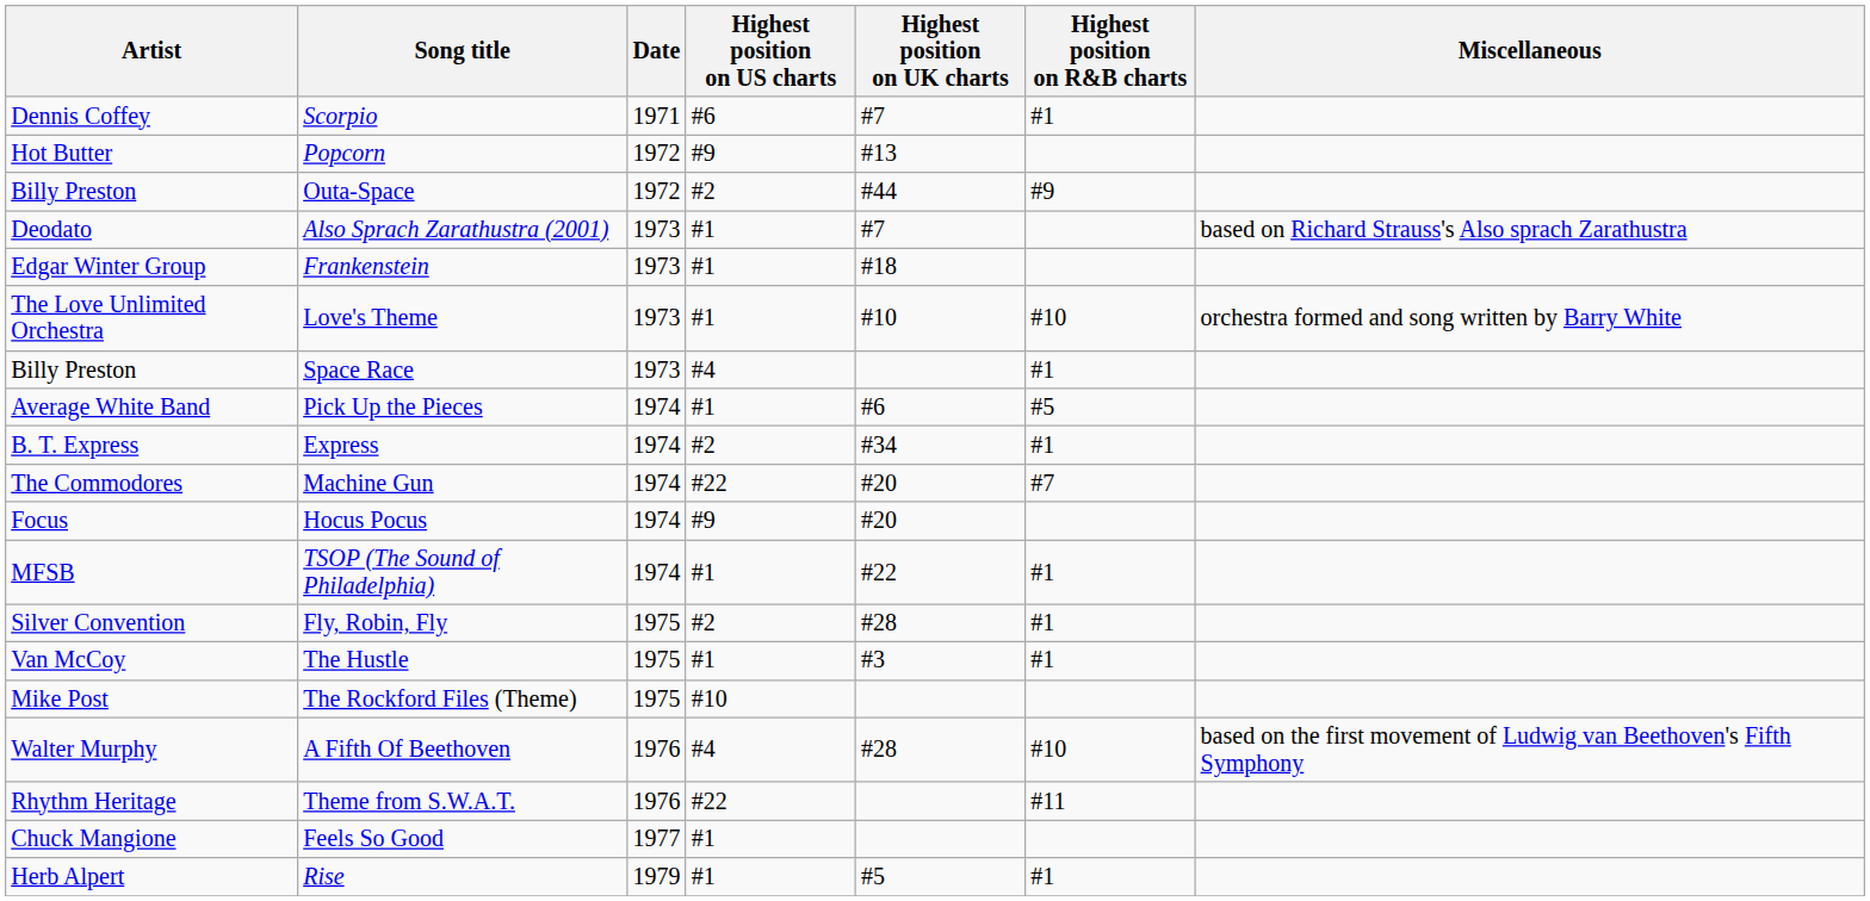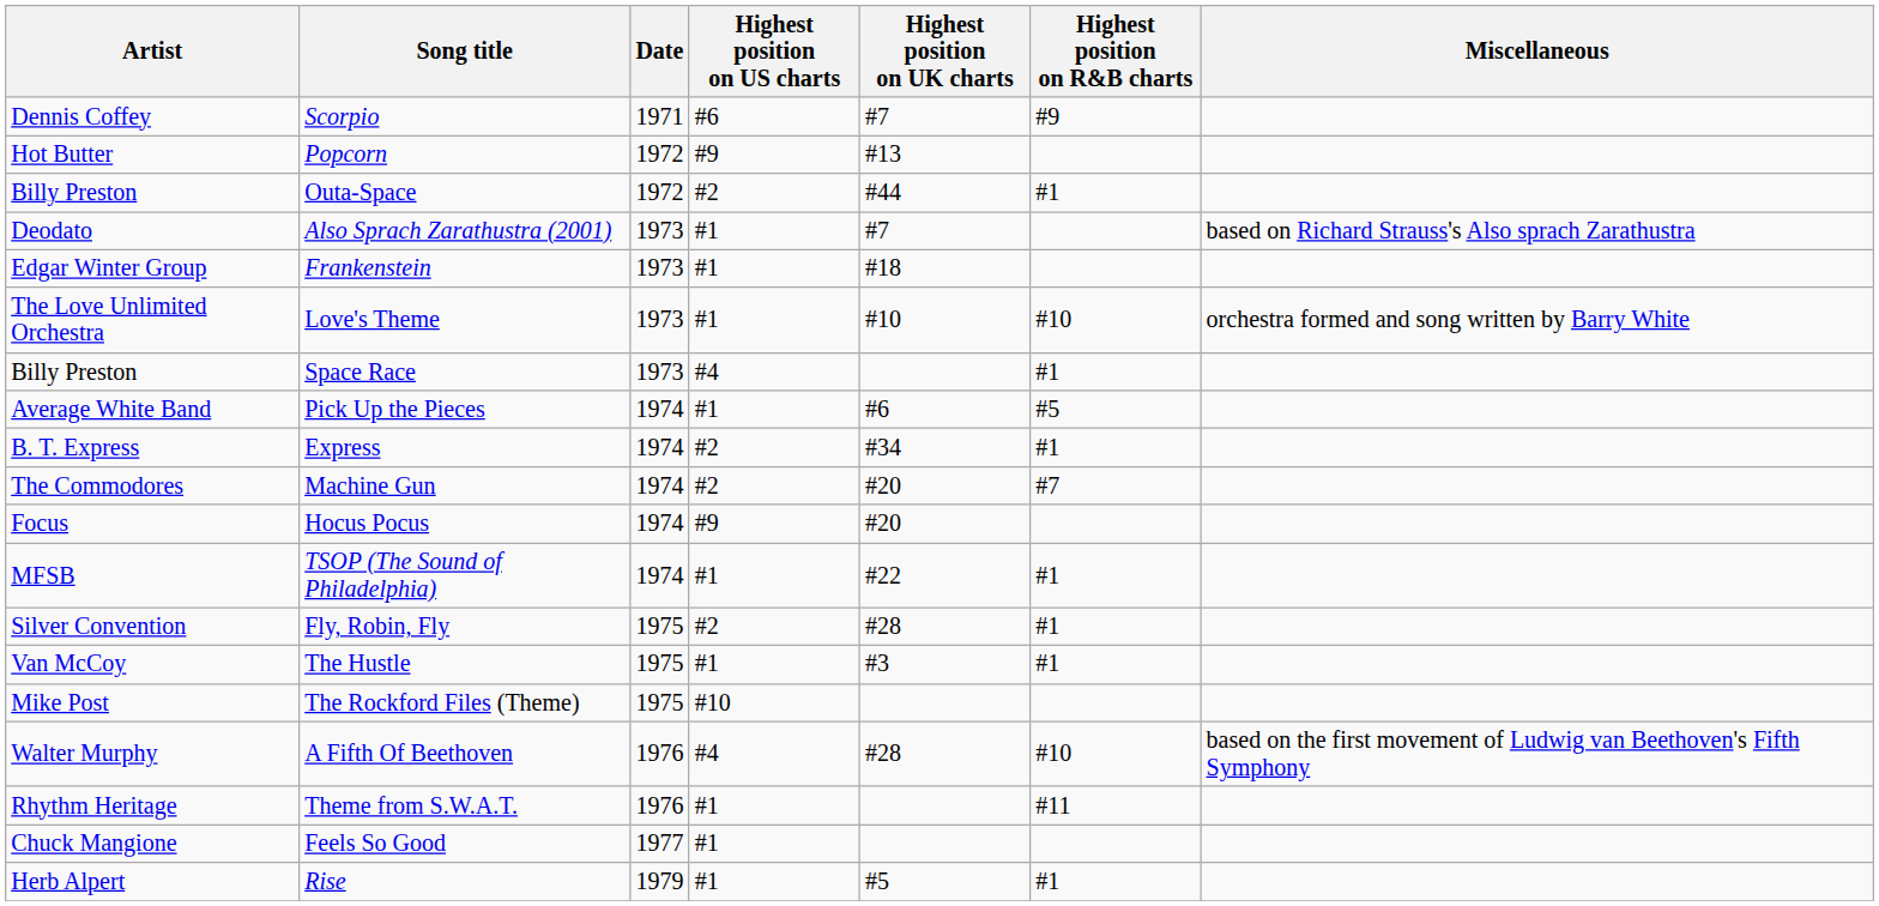 <table class="wikitable sortable">
 <tr>
 <th>Artist</th>
 <th>Song title</th>
 <th>Date</th>
 <th>Highest position<br> on US charts</th>
 <th>Highest position<br> on UK charts</th>
 <th>Highest position<br> on R&B charts</th>
 <th>Miscellaneous</th>
 </tr>
 <tr>
 <td><a href='#'>Dennis Coffey</a></td>
 <td><em><a href='#'>Scorpio</a></em></td>
 <td>1971</td>
 <td>#6</td>
 <td>#7</td>
-<td>#1</td>
+<td>#9</td>
 <td></td>
 </tr>
 <tr>
 <td><a href='#'>Hot Butter</a></td>
 <td><em><a href='#'>Popcorn</a></em></td>
 <td>1972</td>
 <td>#9</td>
 <td>#13</td>
 <td></td>
 <td></td>
 </tr>
 <tr>
 <td><a href='#'>Billy Preston</a></td>
 <td><a href='#'>Outa-Space</a></td>
 <td>1972</td>
 <td>#2</td>
 <td>#44</td>
-<td>#9</td>
+<td>#1</td>
 <td></td>
 </tr>
 <tr>
 <td><a href='#'>Deodato</a></td>
 <td><em><a href='#'>Also Sprach Zarathustra (2001)</a></em></td>
 <td>1973</td>
 <td>#1</td>
 <td>#7</td>
 <td></td>
 <td>based on <a href='#'>Richard Strauss</a>'s <a href='#'>Also sprach Zarathustra</a></td>
 </tr>
 <tr>
 <td><a href='#'>Edgar Winter Group</a></td>
 <td><em><a href='#'>Frankenstein</a></em></td>
 <td>1973</td>
 <td>#1</td>
 <td>#18</td>
 <td></td>
 <td></td>
 </tr>
 <tr>
 <td><a href='#'>The Love Unlimited Orchestra</a></td>
 <td><a href='#'>Love's Theme</a></td>
 <td>1973</td>
 <td>#1</td>
 <td>#10</td>
 <td>#10</td>
 <td>orchestra formed and song written by <a href='#'>Barry White</a></td>
 </tr>
 <tr>
 <td>Billy Preston</td>
 <td><a href='#'>Space Race</a></td>
 <td>1973</td>
 <td>#4</td>
 <td></td>
 <td>#1</td>
 <td></td>
 </tr>
 <tr>
 <td><a href='#'>Average White Band</a></td>
 <td><a href='#'>Pick Up the Pieces</a></td>
 <td>1974</td>
 <td>#1</td>
 <td>#6</td>
 <td>#5</td>
 <td></td>
 </tr>
 <tr>
 <td><a href='#'>B. T. Express</a></td>
 <td><a href='#'>Express</a></td>
 <td>1974</td>
 <td>#2</td>
 <td>#34</td>
 <td>#1</td>
 <td></td>
 </tr>
 <tr>
 <td><a href='#'>The Commodores</a></td>
 <td><a href='#'>Machine Gun</a></td>
 <td>1974</td>
-<td>#22</td>
+<td>#2</td>
 <td>#20</td>
 <td>#7</td>
 <td></td>
 </tr>
 <tr>
 <td><a href='#'>Focus</a></td>
 <td><a href='#'>Hocus Pocus</a></td>
 <td>1974</td>
 <td>#9</td>
 <td>#20</td>
 <td></td>
 <td></td>
 </tr>
 <tr>
 <td><a href='#'>MFSB</a></td>
 <td><em><a href='#'>TSOP (The Sound of Philadelphia)</a></em></td>
 <td>1974</td>
 <td>#1</td>
 <td>#22</td>
 <td>#1</td>
 <td></td>
 </tr>
 <tr>
 <td><a href='#'>Silver Convention</a></td>
 <td><a href='#'>Fly, Robin, Fly</a></td>
 <td>1975</td>
 <td>#2</td>
 <td>#28</td>
 <td>#1</td>
 <td></td>
 </tr>
 <tr>
 <td><a href='#'>Van McCoy</a></td>
 <td><a href='#'>The Hustle</a></td>
 <td>1975</td>
 <td>#1</td>
 <td>#3</td>
 <td>#1</td>
 <td></td>
 </tr>
 <tr>
 <td><a href='#'>Mike Post</a></td>
 <td><a href='#'>The Rockford Files</a> (Theme)</td>
 <td>1975</td>
 <td>#10</td>
 <td></td>
 <td></td>
 <td></td>
 </tr>
 <tr>
 <td><a href='#'>Walter Murphy</a></td>
 <td><a href='#'>A Fifth Of Beethoven</a></td>
 <td>1976</td>
 <td>#4</td>
 <td>#28</td>
 <td>#10</td>
 <td>based on the first movement of <a href='#'>Ludwig van Beethoven</a>'s <a href='#'>Fifth Symphony</a></td>
 </tr>
 <tr>
 <td><a href='#'>Rhythm Heritage</a></td>
 <td><a href='#'>Theme from S.W.A.T.</a></td>
 <td>1976</td>
-<td>#22</td>
+<td>#1</td>
 <td></td>
 <td>#11</td>
 <td></td>
 </tr>
 <tr>
 <td><a href='#'>Chuck Mangione</a></td>
 <td><a href='#'>Feels So Good</a></td>
 <td>1977</td>
 <td>#1</td>
 <td></td>
 <td></td>
 <td></td>
 </tr>
 <tr>
 <td><a href='#'>Herb Alpert</a></td>
 <td><em><a href='#'>Rise</a></em></td>
 <td>1979</td>
 <td>#1</td>
 <td>#5</td>
 <td>#1</td>
 <td></td>
 </tr>
 <tr>
 </tr>
 </table>
